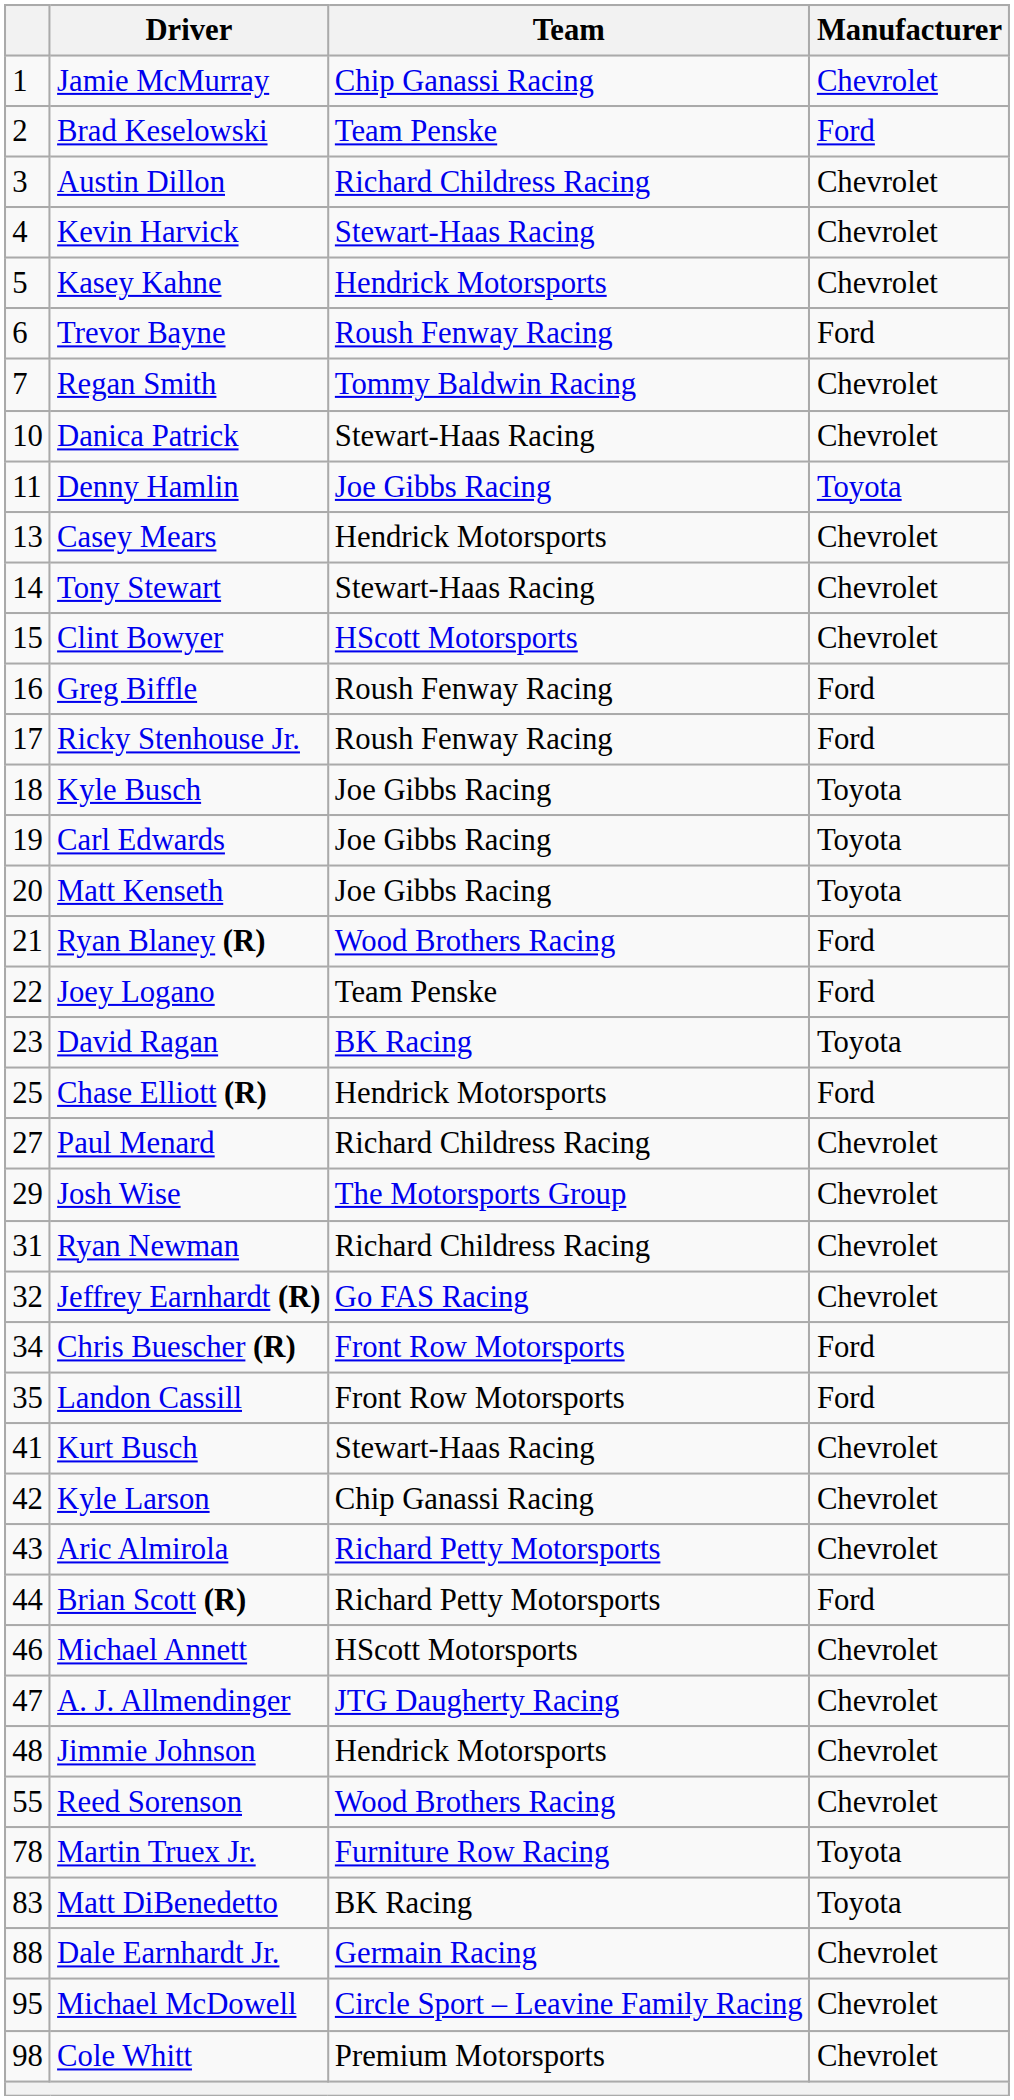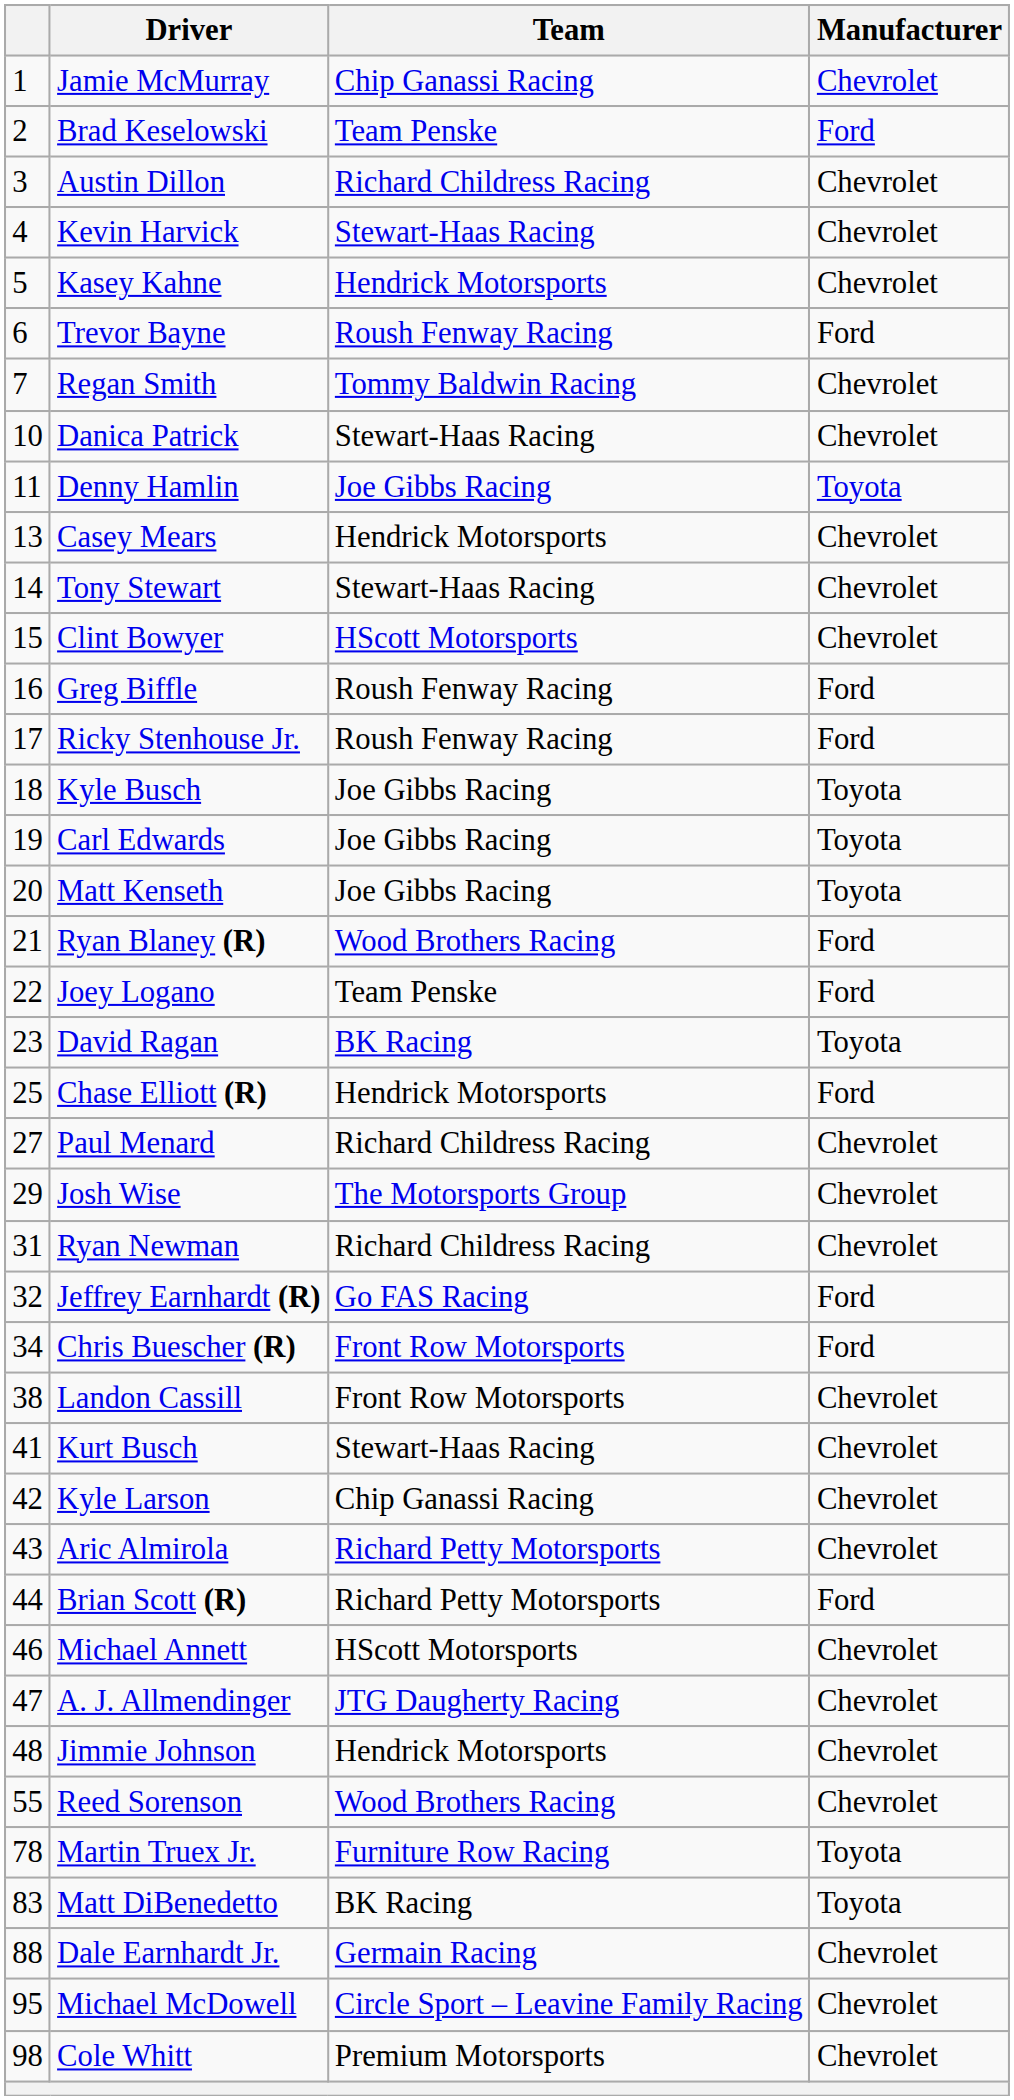 <table class="wikitable" style="font-size:95%">
 <tr>
 <th></th>
 <th>Driver</th>
 <th>Team</th>
 <th>Manufacturer</th>
 </tr>
 <tr>
 <td>1</td>
 <td><a href='#'>Jamie McMurray</a></td>
 <td><a href='#'>Chip Ganassi Racing</a></td>
 <td><a href='#'>Chevrolet</a></td>
 </tr>
 <tr>
 <td>2</td>
 <td><a href='#'>Brad Keselowski</a></td>
 <td><a href='#'>Team Penske</a></td>
 <td><a href='#'>Ford</a></td>
 </tr>
 <tr>
 <td>3</td>
 <td><a href='#'>Austin Dillon</a></td>
 <td><a href='#'>Richard Childress Racing</a></td>
 <td>Chevrolet</td>
 </tr>
 <tr>
 <td>4</td>
 <td><a href='#'>Kevin Harvick</a></td>
 <td><a href='#'>Stewart-Haas Racing</a></td>
 <td>Chevrolet</td>
 </tr>
 <tr>
 <td>5</td>
 <td><a href='#'>Kasey Kahne</a></td>
 <td><a href='#'>Hendrick Motorsports</a></td>
 <td>Chevrolet</td>
 </tr>
 <tr>
 <td>6</td>
 <td><a href='#'>Trevor Bayne</a></td>
 <td><a href='#'>Roush Fenway Racing</a></td>
 <td>Ford</td>
 </tr>
 <tr>
 <td>7</td>
 <td><a href='#'>Regan Smith</a></td>
 <td><a href='#'>Tommy Baldwin Racing</a></td>
 <td>Chevrolet</td>
 </tr>
 <tr>
 <td>10</td>
 <td><a href='#'>Danica Patrick</a></td>
 <td>Stewart-Haas Racing</td>
 <td>Chevrolet</td>
 </tr>
 <tr>
 <td>11</td>
 <td><a href='#'>Denny Hamlin</a></td>
 <td><a href='#'>Joe Gibbs Racing</a></td>
 <td><a href='#'>Toyota</a></td>
 </tr>
 <tr>
 <td>13</td>
 <td><a href='#'>Casey Mears</a></td>
 <td>Hendrick Motorsports</td>
 <td>Chevrolet</td>
 </tr>
 <tr>
 <td>14</td>
 <td><a href='#'>Tony Stewart</a></td>
 <td>Stewart-Haas Racing</td>
 <td>Chevrolet</td>
 </tr>
 <tr>
 <td>15</td>
 <td><a href='#'>Clint Bowyer</a></td>
 <td><a href='#'>HScott Motorsports</a></td>
 <td>Chevrolet</td>
 </tr>
 <tr>
 <td>16</td>
 <td><a href='#'>Greg Biffle</a></td>
 <td>Roush Fenway Racing</td>
 <td>Ford</td>
 </tr>
 <tr>
 <td>17</td>
 <td><a href='#'>Ricky Stenhouse Jr.</a></td>
 <td>Roush Fenway Racing</td>
 <td>Ford</td>
 </tr>
 <tr>
 <td>18</td>
 <td><a href='#'>Kyle Busch</a></td>
 <td>Joe Gibbs Racing</td>
 <td>Toyota</td>
 </tr>
 <tr>
 <td>19</td>
 <td><a href='#'>Carl Edwards</a></td>
 <td>Joe Gibbs Racing</td>
 <td>Toyota</td>
 </tr>
 <tr>
 <td>20</td>
 <td><a href='#'>Matt Kenseth</a></td>
 <td>Joe Gibbs Racing</td>
 <td>Toyota</td>
 </tr>
 <tr>
 <td>21</td>
 <td><a href='#'>Ryan Blaney</a> <strong>(R)</strong></td>
 <td><a href='#'>Wood Brothers Racing</a></td>
 <td>Ford</td>
 </tr>
 <tr>
 <td>22</td>
 <td><a href='#'>Joey Logano</a></td>
 <td>Team Penske</td>
 <td>Ford</td>
 </tr>
 <tr>
 <td>23</td>
 <td><a href='#'>David Ragan</a></td>
 <td><a href='#'>BK Racing</a></td>
 <td>Toyota</td>
 </tr>
 <tr>
 <td>25</td>
 <td><a href='#'>Chase Elliott</a> <strong>(R)</strong></td>
 <td>Hendrick Motorsports</td>
 <td>Ford</td>
 </tr>
 <tr>
 <td>27</td>
 <td><a href='#'>Paul Menard</a></td>
 <td>Richard Childress Racing</td>
 <td>Chevrolet</td>
 </tr>
 <tr>
 <td>29</td>
 <td><a href='#'>Josh Wise</a></td>
 <td><a href='#'>The Motorsports Group</a></td>
 <td>Chevrolet</td>
 </tr>
 <tr>
 <td>31</td>
 <td><a href='#'>Ryan Newman</a></td>
 <td>Richard Childress Racing</td>
 <td>Chevrolet</td>
 </tr>
 <tr>
 <td>32</td>
 <td><a href='#'>Jeffrey Earnhardt</a> <strong>(R)</strong></td>
 <td><a href='#'>Go FAS Racing</a></td>
-<td>Chevrolet</td>
+<td>Ford</td>
 </tr>
 <tr>
 <td>34</td>
 <td><a href='#'>Chris Buescher</a> <strong>(R)</strong></td>
 <td><a href='#'>Front Row Motorsports</a></td>
 <td>Ford</td>
 </tr>
 <tr>
-<td>35</td>
+<td>38</td>
 <td><a href='#'>Landon Cassill</a></td>
 <td>Front Row Motorsports</td>
-<td>Ford</td>
+<td>Chevrolet</td>
 </tr>
 <tr>
 <td>41</td>
 <td><a href='#'>Kurt Busch</a></td>
 <td>Stewart-Haas Racing</td>
 <td>Chevrolet</td>
 </tr>
 <tr>
 <td>42</td>
 <td><a href='#'>Kyle Larson</a></td>
 <td>Chip Ganassi Racing</td>
 <td>Chevrolet</td>
 </tr>
 <tr>
 <td>43</td>
 <td><a href='#'>Aric Almirola</a></td>
 <td><a href='#'>Richard Petty Motorsports</a></td>
 <td>Chevrolet</td>
 </tr>
 <tr>
 <td>44</td>
 <td><a href='#'>Brian Scott</a> <strong>(R)</strong></td>
 <td>Richard Petty Motorsports</td>
 <td>Ford</td>
 </tr>
 <tr>
 <td>46</td>
 <td><a href='#'>Michael Annett</a></td>
 <td>HScott Motorsports</td>
 <td>Chevrolet</td>
 </tr>
 <tr>
 <td>47</td>
 <td><a href='#'>A. J. Allmendinger</a></td>
 <td><a href='#'>JTG Daugherty Racing</a></td>
 <td>Chevrolet</td>
 </tr>
 <tr>
 <td>48</td>
 <td><a href='#'>Jimmie Johnson</a></td>
 <td>Hendrick Motorsports</td>
 <td>Chevrolet</td>
 </tr>
 <tr>
 <td>55</td>
 <td><a href='#'>Reed Sorenson</a></td>
 <td><a href='#'>Wood Brothers Racing</a></td>
 <td>Chevrolet</td>
 </tr>
 <tr>
 <td>78</td>
 <td><a href='#'>Martin Truex Jr.</a></td>
 <td><a href='#'>Furniture Row Racing</a></td>
 <td>Toyota</td>
 </tr>
 <tr>
 <td>83</td>
 <td><a href='#'>Matt DiBenedetto</a></td>
 <td>BK Racing</td>
 <td>Toyota</td>
 </tr>
 <tr>
 <td>88</td>
 <td><a href='#'>Dale Earnhardt Jr.</a></td>
 <td><a href='#'>Germain Racing</a></td>
 <td>Chevrolet</td>
 </tr>
 <tr>
 <td>95</td>
 <td><a href='#'>Michael McDowell</a></td>
 <td><a href='#'>Circle Sport – Leavine Family Racing</a></td>
 <td>Chevrolet</td>
 </tr>
 <tr>
 <td>98</td>
 <td><a href='#'>Cole Whitt</a></td>
 <td>Premium Motorsports</td>
 <td>Chevrolet</td>
 </tr>
 <tr>
 <th colspan="4"></th>
 </tr>
 </table>
